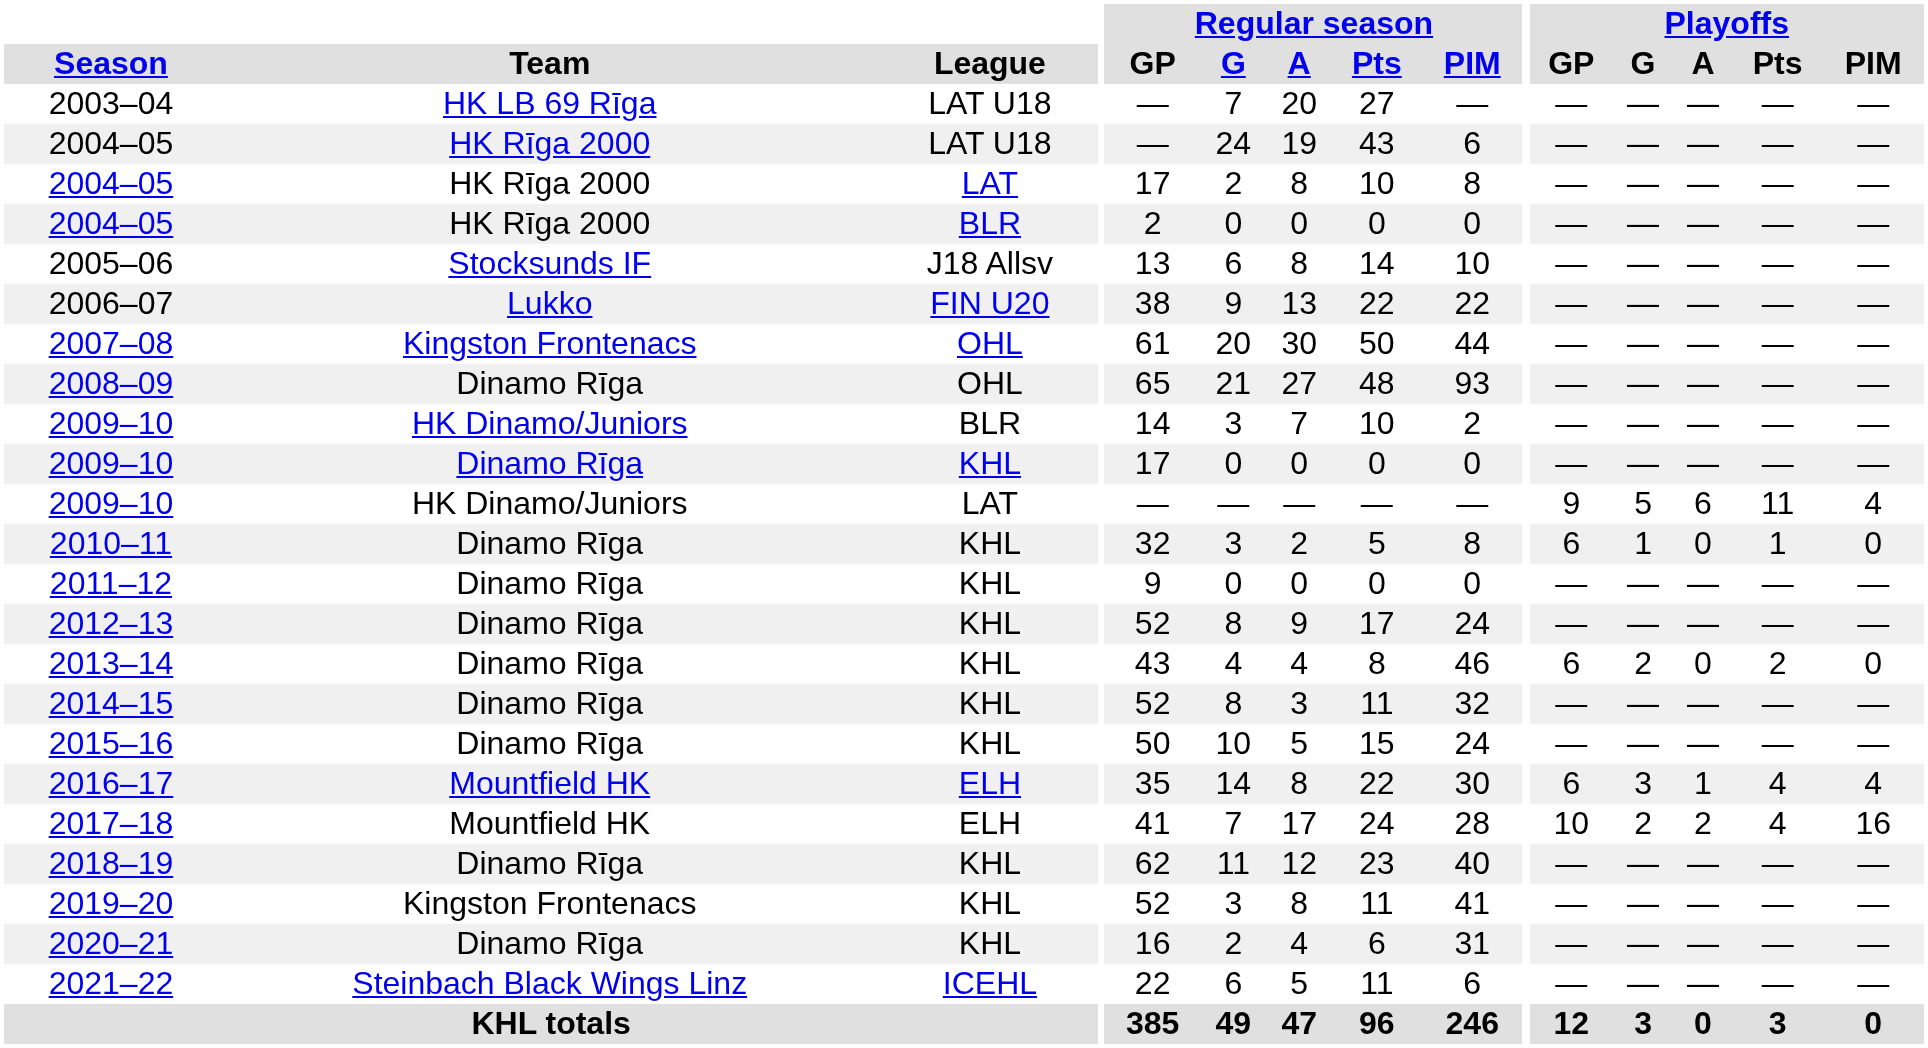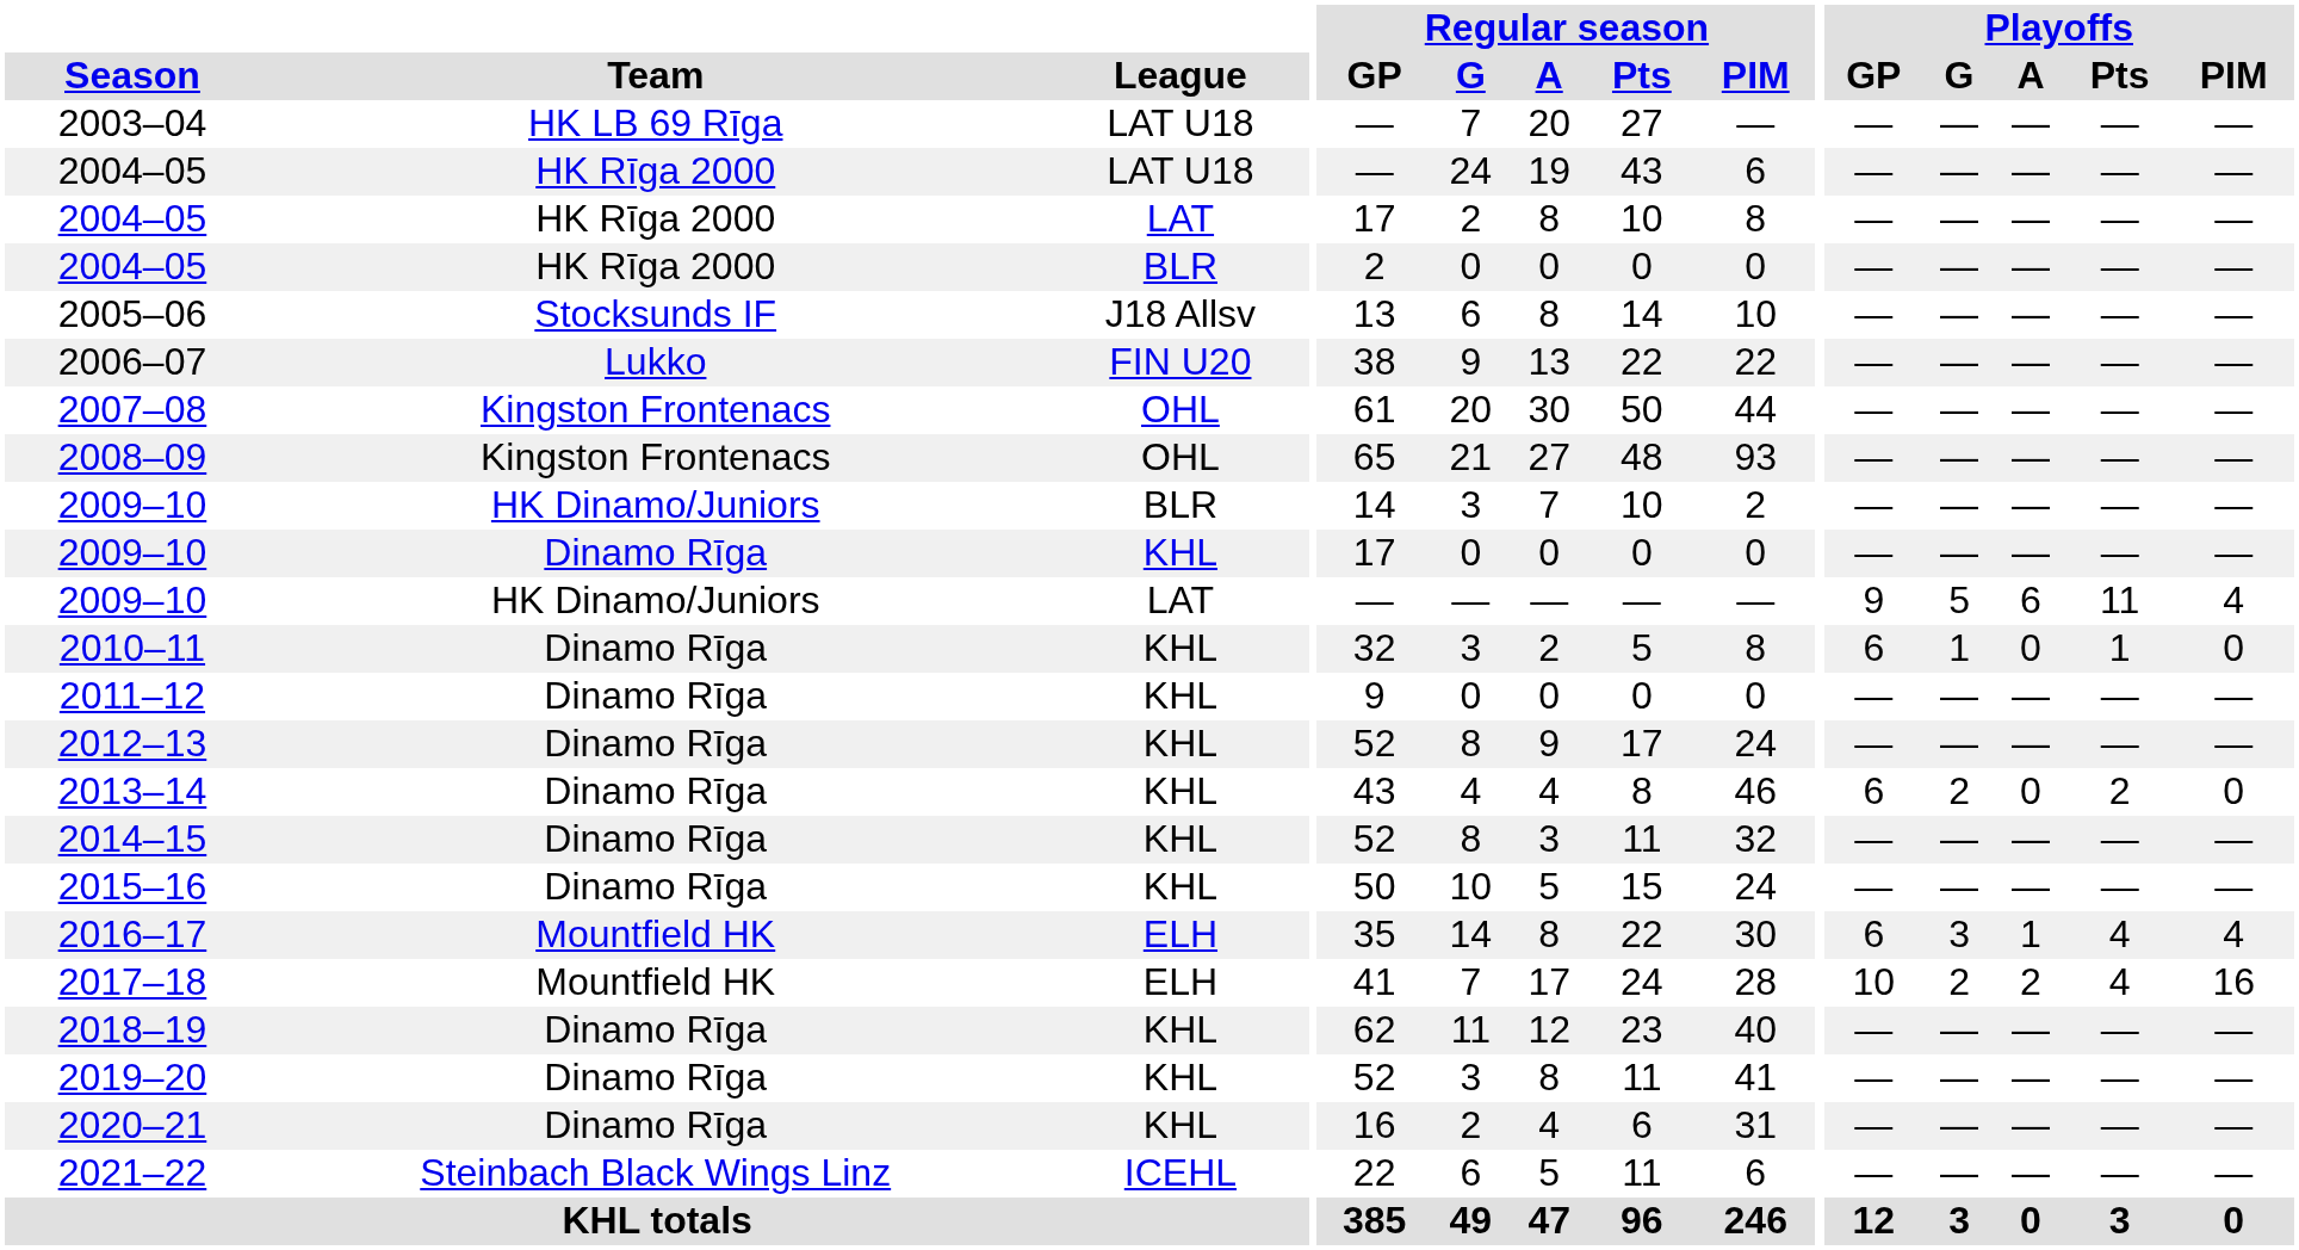 <table border="0" cellpadding="1" cellspacing="0" style="text-align:center; width:60em">
 <tr bgcolor="#e0e0e0">
 <th colspan="3" bgcolor="#ffffff"></th>
 <th rowspan="100" bgcolor="#ffffff"></th>
 <th colspan="5"><a href='#'>Regular season</a></th>
 <th rowspan="100" bgcolor="#ffffff"></th>
 <th colspan="5"><a href='#'>Playoffs</a></th>
 </tr>
 <tr bgcolor="#e0e0e0">
 <th><a href='#'>Season</a></th>
 <th>Team</th>
 <th>League</th>
 <th>GP</th>
 <th><a href='#'>G</a></th>
 <th><a href='#'>A</a></th>
 <th><a href='#'>Pts</a></th>
 <th><a href='#'>PIM</a></th>
 <th>GP</th>
 <th>G</th>
 <th>A</th>
 <th>Pts</th>
 <th>PIM</th>
 </tr>
 <tr>
 <td>2003–04</td>
 <td><a href='#'>HK LB 69 Rīga</a></td>
 <td>LAT U18</td>
 <td>—</td>
 <td>7</td>
 <td>20</td>
 <td>27</td>
 <td>—</td>
 <td>—</td>
 <td>—</td>
 <td>—</td>
 <td>—</td>
 <td>—</td>
 </tr>
 <tr bgcolor="#f0f0f0">
 <td>2004–05</td>
 <td><a href='#'>HK Rīga 2000</a></td>
 <td>LAT U18</td>
 <td>—</td>
 <td>24</td>
 <td>19</td>
 <td>43</td>
 <td>6</td>
 <td>—</td>
 <td>—</td>
 <td>—</td>
 <td>—</td>
 <td>—</td>
 </tr>
 <tr>
 <td><a href='#'>2004–05</a></td>
 <td>HK Rīga 2000</td>
 <td><a href='#'>LAT</a></td>
 <td>17</td>
 <td>2</td>
 <td>8</td>
 <td>10</td>
 <td>8</td>
 <td>—</td>
 <td>—</td>
 <td>—</td>
 <td>—</td>
 <td>—</td>
 </tr>
 <tr bgcolor="#f0f0f0">
 <td><a href='#'>2004–05</a></td>
 <td>HK Rīga 2000</td>
 <td><a href='#'>BLR</a></td>
 <td>2</td>
 <td>0</td>
 <td>0</td>
 <td>0</td>
 <td>0</td>
 <td>—</td>
 <td>—</td>
 <td>—</td>
 <td>—</td>
 <td>—</td>
 </tr>
 <tr>
 <td>2005–06</td>
 <td><a href='#'>Stocksunds IF</a></td>
 <td>J18 Allsv</td>
 <td>13</td>
 <td>6</td>
 <td>8</td>
 <td>14</td>
 <td>10</td>
 <td>—</td>
 <td>—</td>
 <td>—</td>
 <td>—</td>
 <td>—</td>
 </tr>
 <tr bgcolor="#f0f0f0">
 <td>2006–07</td>
 <td><a href='#'>Lukko</a></td>
 <td><a href='#'>FIN U20</a></td>
 <td>38</td>
 <td>9</td>
 <td>13</td>
 <td>22</td>
 <td>22</td>
 <td>—</td>
 <td>—</td>
 <td>—</td>
 <td>—</td>
 <td>—</td>
 </tr>
 <tr>
 <td><a href='#'>2007–08</a></td>
 <td><a href='#'>Kingston Frontenacs</a></td>
 <td><a href='#'>OHL</a></td>
 <td>61</td>
 <td>20</td>
 <td>30</td>
 <td>50</td>
 <td>44</td>
 <td>—</td>
 <td>—</td>
 <td>—</td>
 <td>—</td>
 <td>—</td>
 </tr>
 <tr bgcolor="#f0f0f0">
 <td><a href='#'>2008–09</a></td>
-<td>Dinamo Rīga</td>
+<td>Kingston Frontenacs</td>
 <td>OHL</td>
 <td>65</td>
 <td>21</td>
 <td>27</td>
 <td>48</td>
 <td>93</td>
 <td>—</td>
 <td>—</td>
 <td>—</td>
 <td>—</td>
 <td>—</td>
 </tr>
 <tr>
 <td><a href='#'>2009–10</a></td>
 <td><a href='#'>HK Dinamo/Juniors</a></td>
 <td>BLR</td>
 <td>14</td>
 <td>3</td>
 <td>7</td>
 <td>10</td>
 <td>2</td>
 <td>—</td>
 <td>—</td>
 <td>—</td>
 <td>—</td>
 <td>—</td>
 </tr>
 <tr bgcolor="#f0f0f0">
 <td><a href='#'>2009–10</a></td>
 <td><a href='#'>Dinamo Rīga</a></td>
 <td><a href='#'>KHL</a></td>
 <td>17</td>
 <td>0</td>
 <td>0</td>
 <td>0</td>
 <td>0</td>
 <td>—</td>
 <td>—</td>
 <td>—</td>
 <td>—</td>
 <td>—</td>
 </tr>
 <tr>
 <td><a href='#'>2009–10</a></td>
 <td>HK Dinamo/Juniors</td>
 <td>LAT</td>
 <td>—</td>
 <td>—</td>
 <td>—</td>
 <td>—</td>
 <td>—</td>
 <td>9</td>
 <td>5</td>
 <td>6</td>
 <td>11</td>
 <td>4</td>
 </tr>
 <tr bgcolor="#f0f0f0">
 <td><a href='#'>2010–11</a></td>
 <td>Dinamo Rīga</td>
 <td>KHL</td>
 <td>32</td>
 <td>3</td>
 <td>2</td>
 <td>5</td>
 <td>8</td>
 <td>6</td>
 <td>1</td>
 <td>0</td>
 <td>1</td>
 <td>0</td>
 </tr>
 <tr>
 <td><a href='#'>2011–12</a></td>
 <td>Dinamo Rīga</td>
 <td>KHL</td>
 <td>9</td>
 <td>0</td>
 <td>0</td>
 <td>0</td>
 <td>0</td>
 <td>—</td>
 <td>—</td>
 <td>—</td>
 <td>—</td>
 <td>—</td>
 </tr>
 <tr bgcolor="#f0f0f0">
 <td><a href='#'>2012–13</a></td>
 <td>Dinamo Rīga</td>
 <td>KHL</td>
 <td>52</td>
 <td>8</td>
 <td>9</td>
 <td>17</td>
 <td>24</td>
 <td>—</td>
 <td>—</td>
 <td>—</td>
 <td>—</td>
 <td>—</td>
 </tr>
 <tr>
 <td><a href='#'>2013–14</a></td>
 <td>Dinamo Rīga</td>
 <td>KHL</td>
 <td>43</td>
 <td>4</td>
 <td>4</td>
 <td>8</td>
 <td>46</td>
 <td>6</td>
 <td>2</td>
 <td>0</td>
 <td>2</td>
 <td>0</td>
 </tr>
 <tr bgcolor="#f0f0f0">
 <td><a href='#'>2014–15</a></td>
 <td>Dinamo Rīga</td>
 <td>KHL</td>
 <td>52</td>
 <td>8</td>
 <td>3</td>
 <td>11</td>
 <td>32</td>
 <td>—</td>
 <td>—</td>
 <td>—</td>
 <td>—</td>
 <td>—</td>
 </tr>
 <tr>
 <td><a href='#'>2015–16</a></td>
 <td>Dinamo Rīga</td>
 <td>KHL</td>
 <td>50</td>
 <td>10</td>
 <td>5</td>
 <td>15</td>
 <td>24</td>
 <td>—</td>
 <td>—</td>
 <td>—</td>
 <td>—</td>
 <td>—</td>
 </tr>
 <tr bgcolor="#f0f0f0">
 <td><a href='#'>2016–17</a></td>
 <td><a href='#'>Mountfield HK</a></td>
 <td><a href='#'>ELH</a></td>
 <td>35</td>
 <td>14</td>
 <td>8</td>
 <td>22</td>
 <td>30</td>
 <td>6</td>
 <td>3</td>
 <td>1</td>
 <td>4</td>
 <td>4</td>
 </tr>
 <tr>
 <td><a href='#'>2017–18</a></td>
 <td>Mountfield HK</td>
 <td>ELH</td>
 <td>41</td>
 <td>7</td>
 <td>17</td>
 <td>24</td>
 <td>28</td>
 <td>10</td>
 <td>2</td>
 <td>2</td>
 <td>4</td>
 <td>16</td>
 </tr>
 <tr bgcolor="#f0f0f0">
 <td><a href='#'>2018–19</a></td>
 <td>Dinamo Rīga</td>
 <td>KHL</td>
 <td>62</td>
 <td>11</td>
 <td>12</td>
 <td>23</td>
 <td>40</td>
 <td>—</td>
 <td>—</td>
 <td>—</td>
 <td>—</td>
 <td>—</td>
 </tr>
 <tr>
 <td><a href='#'>2019–20</a></td>
-<td>Kingston Frontenacs</td>
+<td>Dinamo Rīga</td>
 <td>KHL</td>
 <td>52</td>
 <td>3</td>
 <td>8</td>
 <td>11</td>
 <td>41</td>
 <td>—</td>
 <td>—</td>
 <td>—</td>
 <td>—</td>
 <td>—</td>
 </tr>
 <tr bgcolor="#f0f0f0">
 <td><a href='#'>2020–21</a></td>
 <td>Dinamo Rīga</td>
 <td>KHL</td>
 <td>16</td>
 <td>2</td>
 <td>4</td>
 <td>6</td>
 <td>31</td>
 <td>—</td>
 <td>—</td>
 <td>—</td>
 <td>—</td>
 <td>—</td>
 </tr>
 <tr>
 <td><a href='#'>2021–22</a></td>
 <td><a href='#'>Steinbach Black Wings Linz</a></td>
 <td><a href='#'>ICEHL</a></td>
 <td>22</td>
 <td>6</td>
 <td>5</td>
 <td>11</td>
 <td>6</td>
 <td>—</td>
 <td>—</td>
 <td>—</td>
 <td>—</td>
 <td>—</td>
 </tr>
 <tr bgcolor="#e0e0e0">
 <th colspan="3">KHL totals</th>
 <th>385</th>
 <th>49</th>
 <th>47</th>
 <th>96</th>
 <th>246</th>
 <th>12</th>
 <th>3</th>
 <th>0</th>
 <th>3</th>
 <th>0</th>
 </tr>
 </table>
